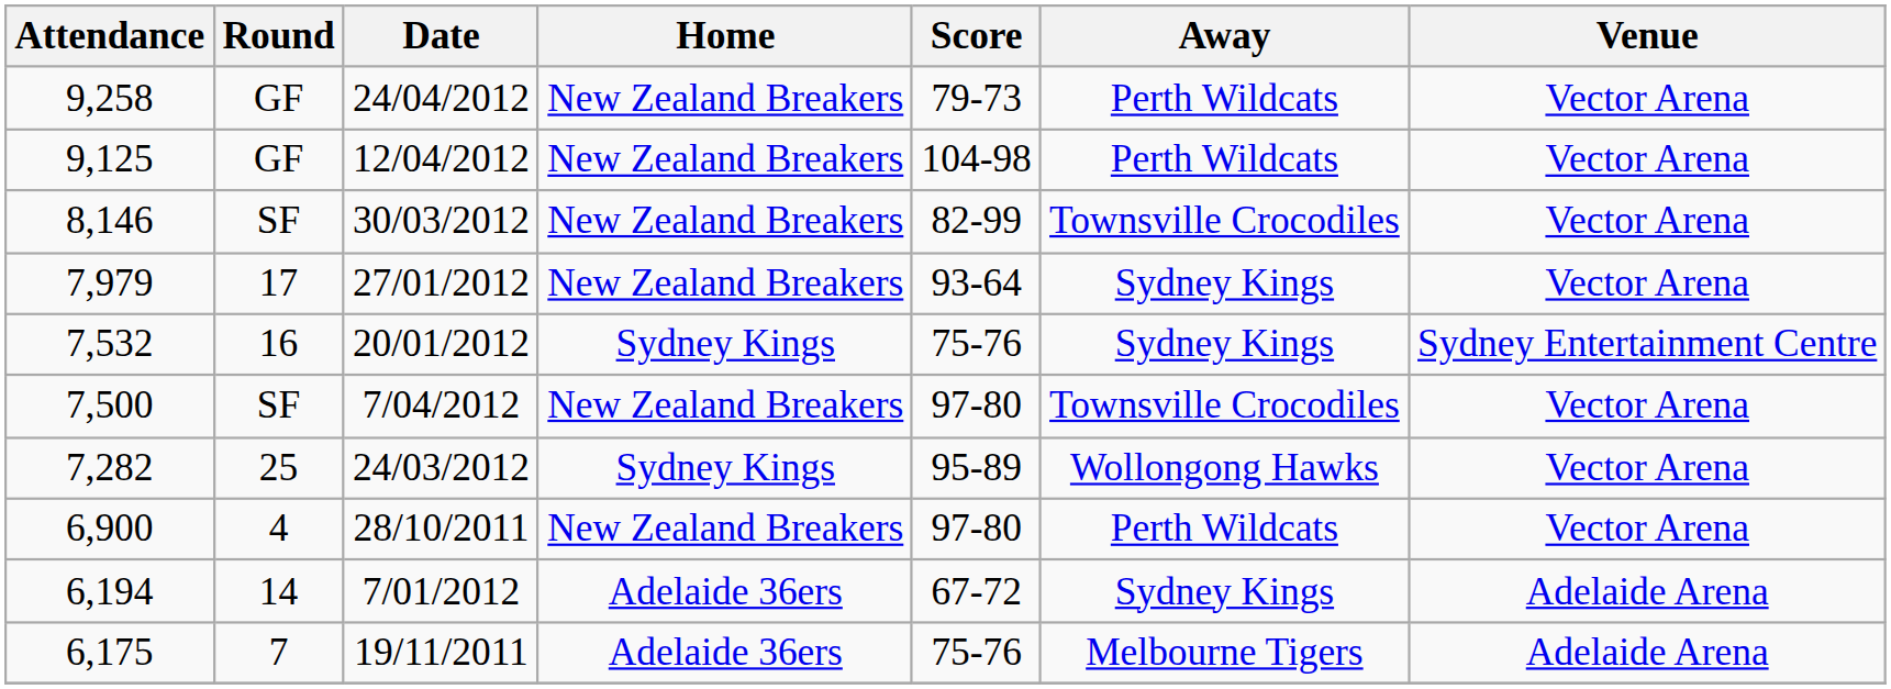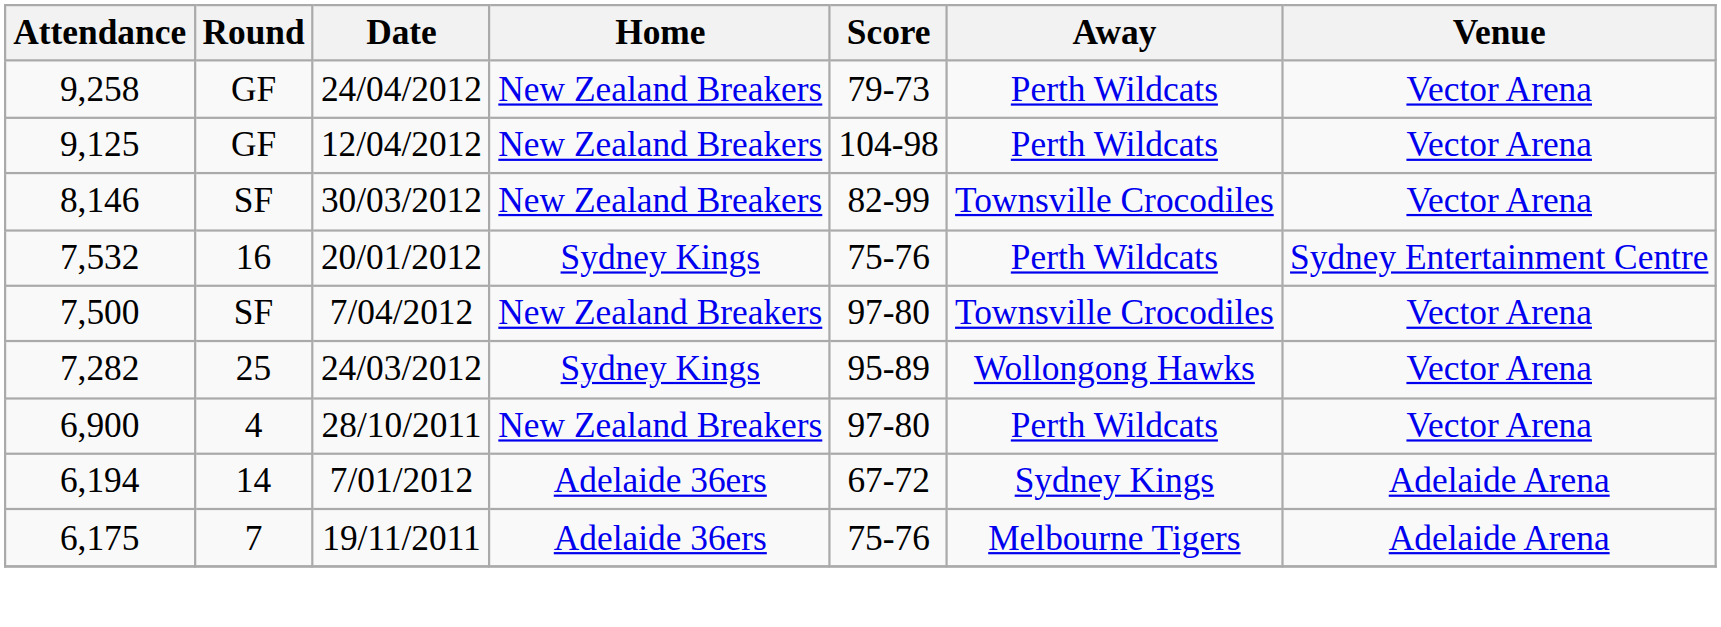 <table class="wikitable sortable" style="text-align:center;">
 <tr>
 <th>Attendance</th>
 <th>Round</th>
 <th>Date</th>
 <th>Home</th>
 <th>Score</th>
 <th>Away</th>
 <th>Venue</th>
 </tr>
 <tr>
 <td>9,258</td>
 <td>GF</td>
 <td>24/04/2012</td>
 <td><a href='#'>New Zealand Breakers</a></td>
 <td>79-73</td>
 <td><a href='#'>Perth Wildcats</a></td>
 <td><a href='#'>Vector Arena</a></td>
 </tr>
 <tr>
 <td>9,125</td>
 <td>GF</td>
 <td>12/04/2012</td>
 <td><a href='#'>New Zealand Breakers</a></td>
 <td>104-98</td>
 <td><a href='#'>Perth Wildcats</a></td>
 <td><a href='#'>Vector Arena</a></td>
 </tr>
 <tr>
 <td>8,146</td>
 <td>SF</td>
 <td>30/03/2012</td>
 <td><a href='#'>New Zealand Breakers</a></td>
 <td>82-99</td>
 <td><a href='#'>Townsville Crocodiles</a></td>
 <td><a href='#'>Vector Arena</a></td>
 </tr>
 <tr>
-<td>7,979</td>
-<td>17</td>
-<td>27/01/2012</td>
-<td><a href='#'>New Zealand Breakers</a></td>
-<td>93-64</td>
-<td><a href='#'>Sydney Kings</a></td>
-<td><a href='#'>Vector Arena</a></td>
-</tr>
-<tr>
 <td>7,532</td>
 <td>16</td>
 <td>20/01/2012</td>
 <td><a href='#'>Sydney Kings</a></td>
 <td>75-76</td>
-<td><a href='#'>Sydney Kings</a></td>
+<td><a href='#'>Perth Wildcats</a></td>
 <td><a href='#'>Sydney Entertainment Centre</a></td>
 </tr>
 <tr>
 <td>7,500</td>
 <td>SF</td>
 <td>7/04/2012</td>
 <td><a href='#'>New Zealand Breakers</a></td>
 <td>97-80</td>
 <td><a href='#'>Townsville Crocodiles</a></td>
 <td><a href='#'>Vector Arena</a></td>
 </tr>
 <tr>
 <td>7,282</td>
 <td>25</td>
 <td>24/03/2012</td>
 <td><a href='#'>Sydney Kings</a></td>
 <td>95-89</td>
 <td><a href='#'>Wollongong Hawks</a></td>
 <td><a href='#'>Vector Arena</a></td>
 </tr>
 <tr>
 <td>6,900</td>
 <td>4</td>
 <td>28/10/2011</td>
 <td><a href='#'>New Zealand Breakers</a></td>
 <td>97-80</td>
 <td><a href='#'>Perth Wildcats</a></td>
 <td><a href='#'>Vector Arena</a></td>
 </tr>
 <tr>
 <td>6,194</td>
 <td>14</td>
 <td>7/01/2012</td>
 <td><a href='#'>Adelaide 36ers</a></td>
 <td>67-72</td>
 <td><a href='#'>Sydney Kings</a></td>
 <td><a href='#'>Adelaide Arena</a></td>
 </tr>
 <tr>
 <td>6,175</td>
 <td>7</td>
 <td>19/11/2011</td>
 <td><a href='#'>Adelaide 36ers</a></td>
 <td>75-76</td>
 <td><a href='#'>Melbourne Tigers</a></td>
 <td><a href='#'>Adelaide Arena</a></td>
 </tr>
 <tr>
 </tr>
 </table>
